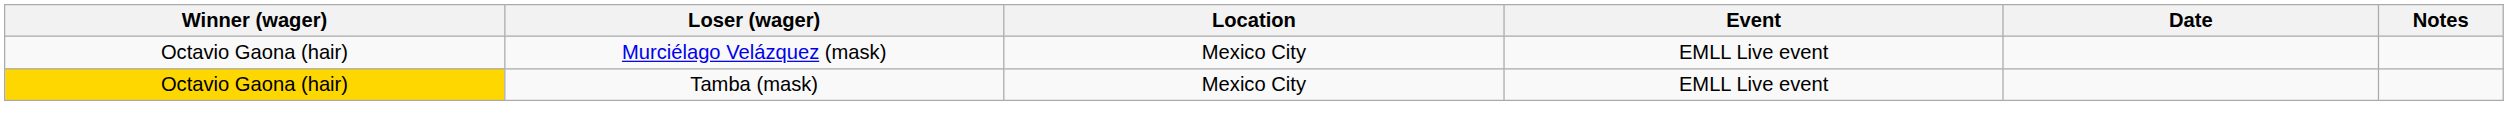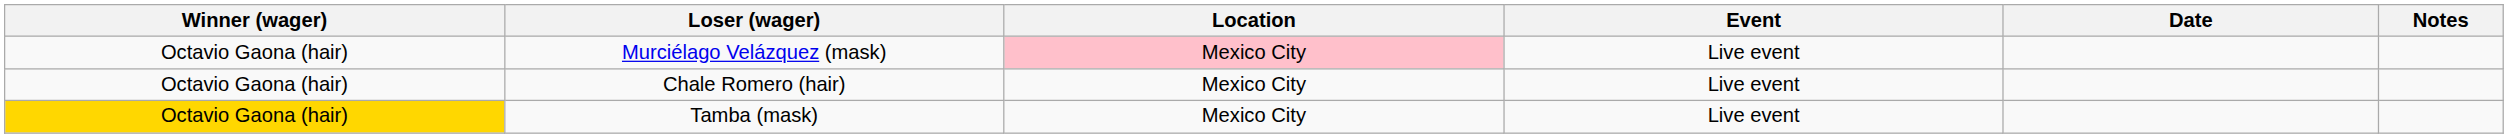 <table class="wikitable sortable" width=100%  style="text-align: center">
 <tr>
 <th width=20% scope="col">Winner (wager)</th>
 <th width=20% scope="col">Loser (wager)</th>
 <th width=20% scope="col">Location</th>
 <th width=20% scope="col">Event</th>
 <th width=15% scope="col">Date</th>
 <th class="unsortable" width=5% scope="col">Notes</th>
 </tr>
 <tr>
 <td>Octavio Gaona (hair)</td>
 <td><a href='#'>Murciélago Velázquez</a> (mask)</td>
-<td>Mexico City</td>
-<td>EMLL Live event</td>
+<td style="background: pink;">Mexico City</td>
+<td>Live event</td>
 <td></td>
 <td></td>
+</tr>
+<tr>
+<td>Octavio Gaona (hair)</td>
+<td>Chale Romero (hair)</td>
+<td>Mexico City</td>
+<td>Live event</td>
+<td></td>
+<td> </td>
 </tr>
 <tr>
 <td style="background: gold;">Octavio Gaona (hair)</td>
 <td>Tamba (mask)</td>
 <td>Mexico City</td>
-<td>EMLL Live event</td>
+<td>Live event</td>
 <td></td>
 <td></td>
 </tr>
 </table>
